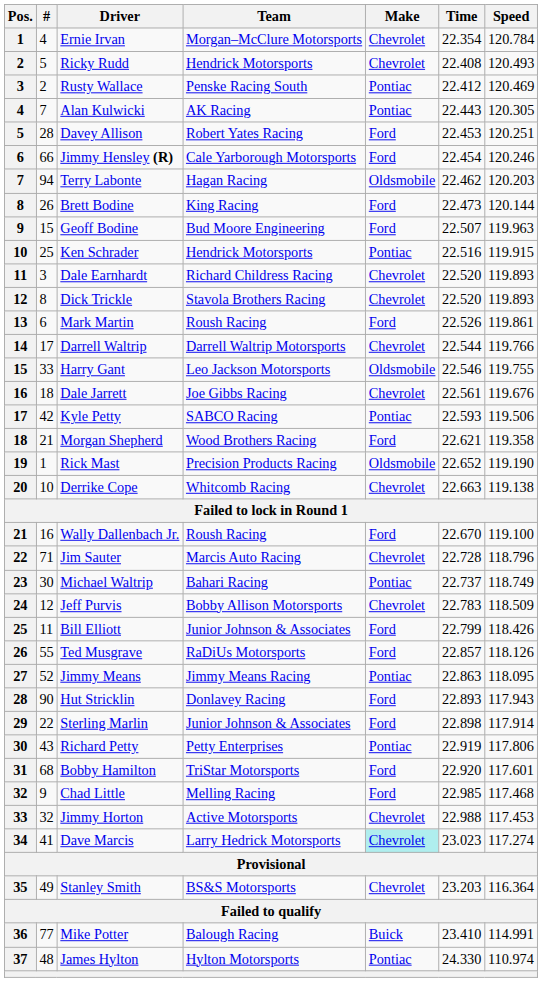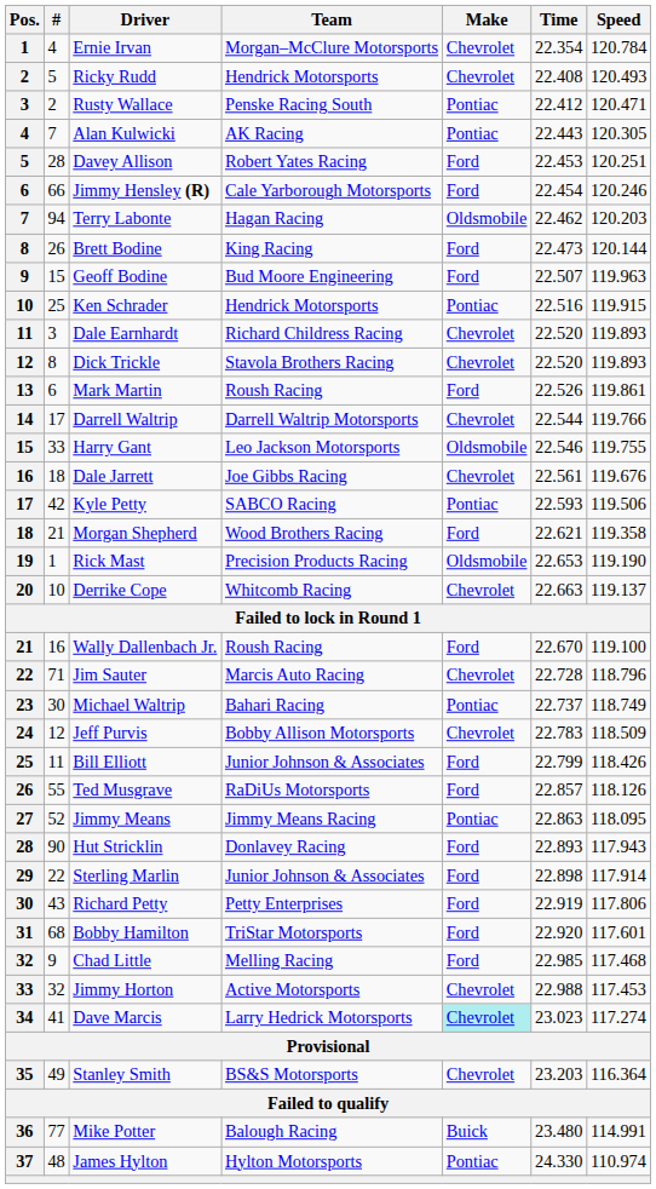 <table class="wikitable" style="font-size:95%">
 <tr>
 <th>Pos.</th>
 <th>#</th>
 <th>Driver</th>
 <th>Team</th>
 <th>Make</th>
 <th>Time</th>
 <th>Speed</th>
 </tr>
 <tr>
 <th>1</th>
 <td>4</td>
 <td><a href='#'>Ernie Irvan</a></td>
 <td><a href='#'>Morgan–McClure Motorsports</a></td>
 <td><a href='#'>Chevrolet</a></td>
 <td>22.354</td>
 <td>120.784</td>
 </tr>
 <tr>
 <th>2</th>
 <td>5</td>
 <td><a href='#'>Ricky Rudd</a></td>
 <td><a href='#'>Hendrick Motorsports</a></td>
 <td><a href='#'>Chevrolet</a></td>
 <td>22.408</td>
 <td>120.493</td>
 </tr>
 <tr>
 <th>3</th>
 <td>2</td>
 <td><a href='#'>Rusty Wallace</a></td>
 <td><a href='#'>Penske Racing South</a></td>
 <td><a href='#'>Pontiac</a></td>
 <td>22.412</td>
-<td>120.469</td>
+<td>120.471</td>
 </tr>
 <tr>
 <th>4</th>
 <td>7</td>
 <td><a href='#'>Alan Kulwicki</a></td>
 <td><a href='#'>AK Racing</a></td>
 <td><a href='#'>Pontiac</a></td>
 <td>22.443</td>
 <td>120.305</td>
 </tr>
 <tr>
 <th>5</th>
 <td>28</td>
 <td><a href='#'>Davey Allison</a></td>
 <td><a href='#'>Robert Yates Racing</a></td>
 <td><a href='#'>Ford</a></td>
 <td>22.453</td>
 <td>120.251</td>
 </tr>
 <tr>
 <th>6</th>
 <td>66</td>
 <td><a href='#'>Jimmy Hensley</a> <strong>(R)</strong></td>
 <td><a href='#'>Cale Yarborough Motorsports</a></td>
 <td><a href='#'>Ford</a></td>
 <td>22.454</td>
 <td>120.246</td>
 </tr>
 <tr>
 <th>7</th>
 <td>94</td>
 <td><a href='#'>Terry Labonte</a></td>
 <td><a href='#'>Hagan Racing</a></td>
 <td><a href='#'>Oldsmobile</a></td>
 <td>22.462</td>
 <td>120.203</td>
 </tr>
 <tr>
 <th>8</th>
 <td>26</td>
 <td><a href='#'>Brett Bodine</a></td>
 <td><a href='#'>King Racing</a></td>
 <td><a href='#'>Ford</a></td>
 <td>22.473</td>
 <td>120.144</td>
 </tr>
 <tr>
 <th>9</th>
 <td>15</td>
 <td><a href='#'>Geoff Bodine</a></td>
 <td><a href='#'>Bud Moore Engineering</a></td>
 <td><a href='#'>Ford</a></td>
 <td>22.507</td>
 <td>119.963</td>
 </tr>
 <tr>
 <th>10</th>
 <td>25</td>
 <td><a href='#'>Ken Schrader</a></td>
 <td><a href='#'>Hendrick Motorsports</a></td>
 <td><a href='#'>Pontiac</a></td>
 <td>22.516</td>
 <td>119.915</td>
 </tr>
 <tr>
 <th>11</th>
 <td>3</td>
 <td><a href='#'>Dale Earnhardt</a></td>
 <td><a href='#'>Richard Childress Racing</a></td>
 <td><a href='#'>Chevrolet</a></td>
 <td>22.520</td>
 <td>119.893</td>
 </tr>
 <tr>
 <th>12</th>
 <td>8</td>
 <td><a href='#'>Dick Trickle</a></td>
 <td><a href='#'>Stavola Brothers Racing</a></td>
 <td><a href='#'>Chevrolet</a></td>
 <td>22.520</td>
 <td>119.893</td>
 </tr>
 <tr>
 <th>13</th>
 <td>6</td>
 <td><a href='#'>Mark Martin</a></td>
 <td><a href='#'>Roush Racing</a></td>
 <td><a href='#'>Ford</a></td>
 <td>22.526</td>
 <td>119.861</td>
 </tr>
 <tr>
 <th>14</th>
 <td>17</td>
 <td><a href='#'>Darrell Waltrip</a></td>
 <td><a href='#'>Darrell Waltrip Motorsports</a></td>
 <td><a href='#'>Chevrolet</a></td>
 <td>22.544</td>
 <td>119.766</td>
 </tr>
 <tr>
 <th>15</th>
 <td>33</td>
 <td><a href='#'>Harry Gant</a></td>
 <td><a href='#'>Leo Jackson Motorsports</a></td>
 <td><a href='#'>Oldsmobile</a></td>
 <td>22.546</td>
 <td>119.755</td>
 </tr>
 <tr>
 <th>16</th>
 <td>18</td>
 <td><a href='#'>Dale Jarrett</a></td>
 <td><a href='#'>Joe Gibbs Racing</a></td>
 <td><a href='#'>Chevrolet</a></td>
 <td>22.561</td>
 <td>119.676</td>
 </tr>
 <tr>
 <th>17</th>
 <td>42</td>
 <td><a href='#'>Kyle Petty</a></td>
 <td><a href='#'>SABCO Racing</a></td>
 <td><a href='#'>Pontiac</a></td>
 <td>22.593</td>
 <td>119.506</td>
 </tr>
 <tr>
 <th>18</th>
 <td>21</td>
 <td><a href='#'>Morgan Shepherd</a></td>
 <td><a href='#'>Wood Brothers Racing</a></td>
 <td><a href='#'>Ford</a></td>
 <td>22.621</td>
 <td>119.358</td>
 </tr>
 <tr>
 <th>19</th>
 <td>1</td>
 <td><a href='#'>Rick Mast</a></td>
 <td><a href='#'>Precision Products Racing</a></td>
 <td><a href='#'>Oldsmobile</a></td>
-<td>22.652</td>
+<td>22.653</td>
 <td>119.190</td>
 </tr>
 <tr>
 <th>20</th>
 <td>10</td>
 <td><a href='#'>Derrike Cope</a></td>
 <td><a href='#'>Whitcomb Racing</a></td>
 <td><a href='#'>Chevrolet</a></td>
 <td>22.663</td>
-<td>119.138</td>
+<td>119.137</td>
 </tr>
 <tr>
 <th colspan="7">Failed to lock in Round 1</th>
 </tr>
 <tr>
 <th>21</th>
 <td>16</td>
 <td><a href='#'>Wally Dallenbach Jr.</a></td>
 <td><a href='#'>Roush Racing</a></td>
 <td><a href='#'>Ford</a></td>
 <td>22.670</td>
 <td>119.100</td>
 </tr>
 <tr>
 <th>22</th>
 <td>71</td>
 <td><a href='#'>Jim Sauter</a></td>
 <td><a href='#'>Marcis Auto Racing</a></td>
 <td><a href='#'>Chevrolet</a></td>
 <td>22.728</td>
 <td>118.796</td>
 </tr>
 <tr>
 <th>23</th>
 <td>30</td>
 <td><a href='#'>Michael Waltrip</a></td>
 <td><a href='#'>Bahari Racing</a></td>
 <td><a href='#'>Pontiac</a></td>
 <td>22.737</td>
 <td>118.749</td>
 </tr>
 <tr>
 <th>24</th>
 <td>12</td>
 <td><a href='#'>Jeff Purvis</a></td>
 <td><a href='#'>Bobby Allison Motorsports</a></td>
 <td><a href='#'>Chevrolet</a></td>
 <td>22.783</td>
 <td>118.509</td>
 </tr>
 <tr>
 <th>25</th>
 <td>11</td>
 <td><a href='#'>Bill Elliott</a></td>
 <td><a href='#'>Junior Johnson & Associates</a></td>
 <td><a href='#'>Ford</a></td>
 <td>22.799</td>
 <td>118.426</td>
 </tr>
 <tr>
 <th>26</th>
 <td>55</td>
 <td><a href='#'>Ted Musgrave</a></td>
 <td><a href='#'>RaDiUs Motorsports</a></td>
 <td><a href='#'>Ford</a></td>
 <td>22.857</td>
 <td>118.126</td>
 </tr>
 <tr>
 <th>27</th>
 <td>52</td>
 <td><a href='#'>Jimmy Means</a></td>
 <td><a href='#'>Jimmy Means Racing</a></td>
 <td><a href='#'>Pontiac</a></td>
 <td>22.863</td>
 <td>118.095</td>
 </tr>
 <tr>
 <th>28</th>
 <td>90</td>
 <td><a href='#'>Hut Stricklin</a></td>
 <td><a href='#'>Donlavey Racing</a></td>
 <td><a href='#'>Ford</a></td>
 <td>22.893</td>
 <td>117.943</td>
 </tr>
 <tr>
 <th>29</th>
 <td>22</td>
 <td><a href='#'>Sterling Marlin</a></td>
 <td><a href='#'>Junior Johnson & Associates</a></td>
 <td><a href='#'>Ford</a></td>
 <td>22.898</td>
 <td>117.914</td>
 </tr>
 <tr>
 <th>30</th>
 <td>43</td>
 <td><a href='#'>Richard Petty</a></td>
 <td><a href='#'>Petty Enterprises</a></td>
-<td><a href='#'>Pontiac</a></td>
+<td><a href='#'>Ford</a></td>
 <td>22.919</td>
 <td>117.806</td>
 </tr>
 <tr>
 <th>31</th>
 <td>68</td>
 <td><a href='#'>Bobby Hamilton</a></td>
 <td><a href='#'>TriStar Motorsports</a></td>
 <td><a href='#'>Ford</a></td>
 <td>22.920</td>
 <td>117.601</td>
 </tr>
 <tr>
 <th>32</th>
 <td>9</td>
 <td><a href='#'>Chad Little</a></td>
 <td><a href='#'>Melling Racing</a></td>
 <td><a href='#'>Ford</a></td>
 <td>22.985</td>
 <td>117.468</td>
 </tr>
 <tr>
 <th>33</th>
 <td>32</td>
 <td><a href='#'>Jimmy Horton</a></td>
 <td><a href='#'>Active Motorsports</a></td>
 <td><a href='#'>Chevrolet</a></td>
 <td>22.988</td>
 <td>117.453</td>
 </tr>
 <tr>
 <th>34</th>
 <td>41</td>
 <td><a href='#'>Dave Marcis</a></td>
 <td><a href='#'>Larry Hedrick Motorsports</a></td>
 <td style="background: paleturquoise;"><a href='#'>Chevrolet</a></td>
 <td>23.023</td>
 <td>117.274</td>
 </tr>
 <tr>
 <th colspan="7">Provisional</th>
 </tr>
 <tr>
 <th>35</th>
 <td>49</td>
 <td><a href='#'>Stanley Smith</a></td>
 <td><a href='#'>BS&S Motorsports</a></td>
 <td><a href='#'>Chevrolet</a></td>
 <td>23.203</td>
 <td>116.364</td>
 </tr>
 <tr>
 <th colspan="7">Failed to qualify</th>
 </tr>
 <tr>
 <th>36</th>
 <td>77</td>
 <td><a href='#'>Mike Potter</a></td>
 <td><a href='#'>Balough Racing</a></td>
 <td><a href='#'>Buick</a></td>
-<td>23.410</td>
+<td>23.480</td>
 <td>114.991</td>
 </tr>
 <tr>
 <th>37</th>
 <td>48</td>
 <td><a href='#'>James Hylton</a></td>
 <td><a href='#'>Hylton Motorsports</a></td>
 <td><a href='#'>Pontiac</a></td>
 <td>24.330</td>
 <td>110.974</td>
 </tr>
 <tr>
 <th colspan="7"></th>
 </tr>
 </table>
